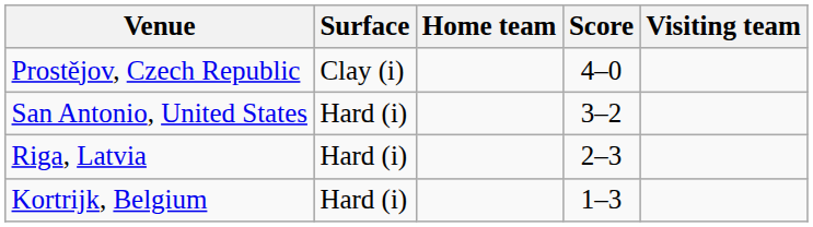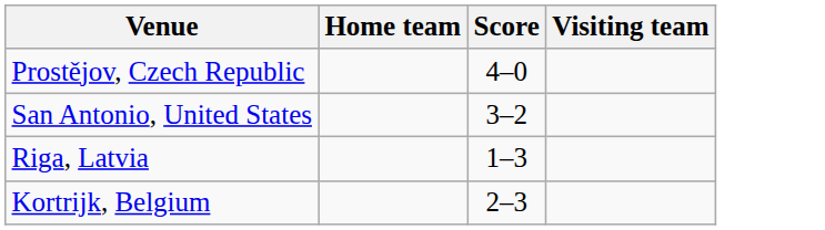 <table class=wikitable style="border:1px solid #AAAAAA;">
 <tr>
 <th>Venue</th>
-<th>Surface</th>
 <th>Home team</th>
 <th>Score</th>
 <th>Visiting team</th>
 </tr>
 <tr>
 <td><a href='#'>Prostějov</a>, <a href='#'>Czech Republic</a></td>
-<td>Clay (i)</td>
 <td><strong></strong></td>
 <td align=center>4–0</td>
 <td></td>
 </tr>
 <tr>
 <td><a href='#'>San Antonio</a>, <a href='#'>United States</a></td>
-<td>Hard (i)</td>
 <td><strong></strong></td>
 <td align=center>3–2</td>
 <td></td>
 </tr>
 <tr>
 <td><a href='#'>Riga</a>, <a href='#'>Latvia</a></td>
-<td>Hard (i)</td>
+<td></td>
+<td align=center>1–3</td>
+<td><strong></strong></td>
+</tr>
+<tr>
+<td><a href='#'>Kortrijk</a>, <a href='#'>Belgium</a></td>
 <td></td>
 <td align=center>2–3</td>
 <td><strong></strong></td>
 </tr>
-<tr>
-<td><a href='#'>Kortrijk</a>, <a href='#'>Belgium</a></td>
-<td>Hard (i)</td>
-<td></td>
-<td align=center>1–3</td>
-<td><strong></strong></td>
-</tr>
 </table>
